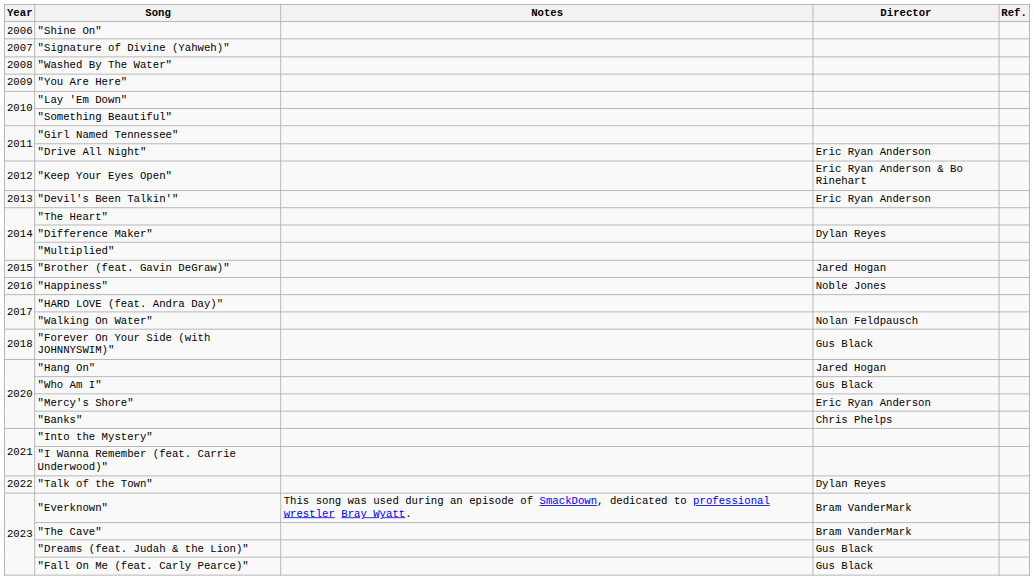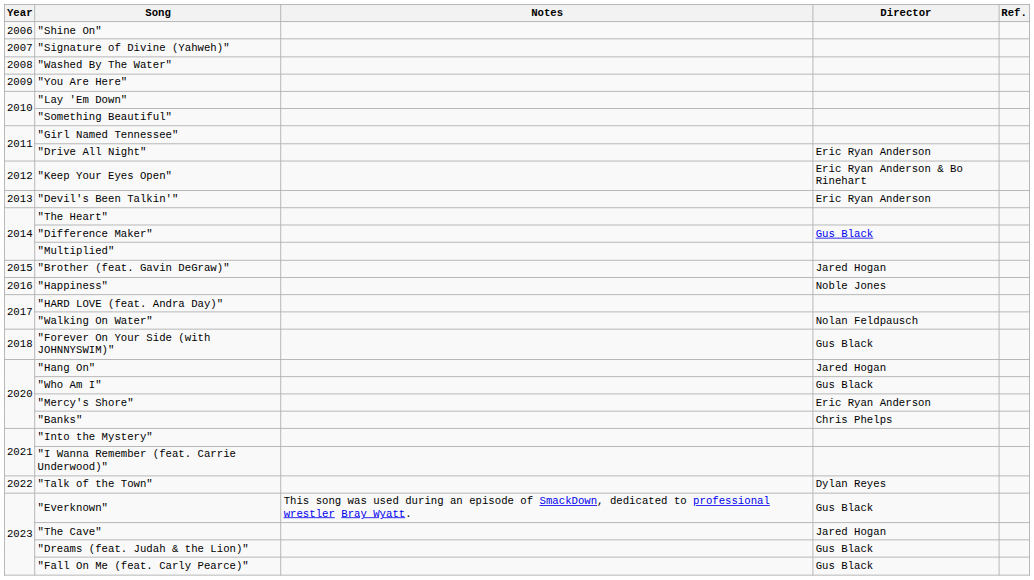 <table class="wikitable">
 <tr>
 <th>Year</th>
 <th>Song</th>
 <th>Notes</th>
 <th>Director</th>
 <th>Ref.</th>
 </tr>
 <tr>
 <td>2006</td>
 <td>"Shine On"</td>
 <td></td>
 <td></td>
 <td></td>
 </tr>
 <tr>
 <td>2007</td>
 <td>"Signature of Divine (Yahweh)"</td>
 <td></td>
 <td></td>
 <td></td>
 </tr>
 <tr>
 <td>2008</td>
 <td>"Washed By The Water"</td>
 <td></td>
 <td></td>
 <td></td>
 </tr>
 <tr>
 <td>2009</td>
 <td>"You Are Here"</td>
 <td></td>
 <td></td>
 <td></td>
 </tr>
 <tr>
 <td rowspan="2">2010</td>
 <td>"Lay 'Em Down"</td>
 <td></td>
 <td></td>
 <td></td>
 </tr>
 <tr>
 <td>"Something Beautiful"</td>
 <td></td>
 <td></td>
 <td></td>
 </tr>
 <tr>
 <td rowspan="2">2011</td>
 <td>"Girl Named Tennessee"</td>
 <td></td>
 <td></td>
 <td></td>
 </tr>
 <tr>
 <td>"Drive All Night"</td>
 <td></td>
 <td>Eric Ryan Anderson</td>
 <td></td>
 </tr>
 <tr>
 <td>2012</td>
 <td>"Keep Your Eyes Open"</td>
 <td></td>
 <td>Eric Ryan Anderson & Bo Rinehart</td>
 <td></td>
 </tr>
 <tr>
 <td>2013</td>
 <td>"Devil's Been Talkin'"</td>
 <td></td>
 <td>Eric Ryan Anderson</td>
 <td></td>
 </tr>
 <tr>
 <td rowspan="3">2014</td>
 <td>"The Heart"</td>
 <td></td>
 <td></td>
 <td></td>
 </tr>
 <tr>
 <td>"Difference Maker"</td>
 <td></td>
-<td>Dylan Reyes</td>
+<td><a href='#'>Gus Black</a></td>
 <td></td>
 </tr>
 <tr>
 <td>"Multiplied"</td>
 <td></td>
 <td></td>
 <td></td>
 </tr>
 <tr>
 <td>2015</td>
 <td>"Brother (feat. Gavin DeGraw)"</td>
 <td></td>
 <td>Jared Hogan</td>
 <td></td>
 </tr>
 <tr>
 <td>2016</td>
 <td>"Happiness"</td>
 <td></td>
 <td>Noble Jones</td>
 <td></td>
 </tr>
 <tr>
 <td rowspan="2">2017</td>
 <td>"HARD LOVE (feat. Andra Day)"</td>
 <td></td>
 <td></td>
 <td></td>
 </tr>
 <tr>
 <td>"Walking On Water"</td>
 <td></td>
 <td>Nolan Feldpausch</td>
 <td></td>
 </tr>
 <tr>
 <td>2018</td>
 <td>"Forever On Your Side (with JOHNNYSWIM)"</td>
 <td></td>
 <td>Gus Black</td>
 <td></td>
 </tr>
 <tr>
 <td rowspan="4">2020</td>
 <td>"Hang On"</td>
 <td></td>
 <td>Jared Hogan</td>
 <td></td>
 </tr>
 <tr>
 <td>"Who Am I"</td>
 <td></td>
 <td>Gus Black</td>
 <td></td>
 </tr>
 <tr>
 <td>"Mercy's Shore"</td>
 <td></td>
 <td>Eric Ryan Anderson</td>
 <td></td>
 </tr>
 <tr>
 <td>"Banks"</td>
 <td></td>
 <td>Chris Phelps</td>
 <td></td>
 </tr>
 <tr>
 <td rowspan="2">2021</td>
 <td>"Into the Mystery"</td>
 <td></td>
 <td></td>
 <td></td>
 </tr>
 <tr>
 <td>"I Wanna Remember (feat. Carrie Underwood)"</td>
 <td></td>
 <td></td>
 <td></td>
 </tr>
 <tr>
 <td>2022</td>
 <td>"Talk of the Town"</td>
 <td></td>
 <td>Dylan Reyes</td>
 <td></td>
 </tr>
 <tr>
 <td rowspan="4">2023</td>
 <td>"Everknown"</td>
 <td>This song was used during an episode of <a href='#'>SmackDown</a>, dedicated to <a href='#'>professional wrestler</a> <a href='#'>Bray Wyatt</a>.</td>
-<td>Bram VanderMark</td>
+<td>Gus Black</td>
 <td></td>
 </tr>
 <tr>
 <td>"The Cave"</td>
 <td></td>
-<td>Bram VanderMark</td>
+<td>Jared Hogan</td>
 <td></td>
 </tr>
 <tr>
 <td>"Dreams (feat. Judah & the Lion)"</td>
 <td></td>
 <td>Gus Black</td>
 <td></td>
 </tr>
 <tr>
 <td>"Fall On Me (feat. Carly Pearce)"</td>
 <td></td>
 <td>Gus Black</td>
 <td></td>
 </tr>
 </table>
